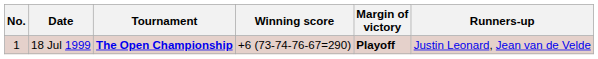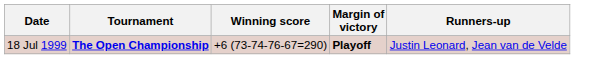 <table class="wikitable" style="font-size:95%;">
 <tr>
-<th>No.</th>
 <th>Date</th>
 <th>Tournament</th>
 <th>Winning score</th>
 <th>Margin of<br>victory</th>
 <th>Runners-up</th>
 </tr>
 <tr style="background:#e5d1cb;">
-<td align=center>1</td>
 <td align=right>18 Jul <a href='#'>1999</a></td>
 <td><strong><a href='#'>The Open Championship</a></strong></td>
 <td>+6 (73-74-76-67=290)</td>
 <td><strong>Playoff</strong></td>
 <td> <a href='#'>Justin Leonard</a>,  <a href='#'>Jean van de Velde</a></td>
 </tr>
 </table>
